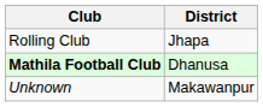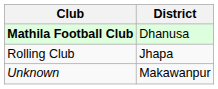 <table class="wikitable" border="1">
 <tr>
 <th>Club</th>
 <th>District</th>
-</tr>
-<tr>
-<td>Rolling Club</td>
-<td>Jhapa</td>
 </tr>
 <tr bgcolor=#dfd>
 <td><strong>Mathila Football Club</strong></td>
 <td>Dhanusa</td>
 </tr>
 <tr>
+<td>Rolling Club</td>
+<td>Jhapa</td>
+</tr>
+<tr>
 <td><em>Unknown</em></td>
 <td>Makawanpur</td>
 </tr>
 </table>
